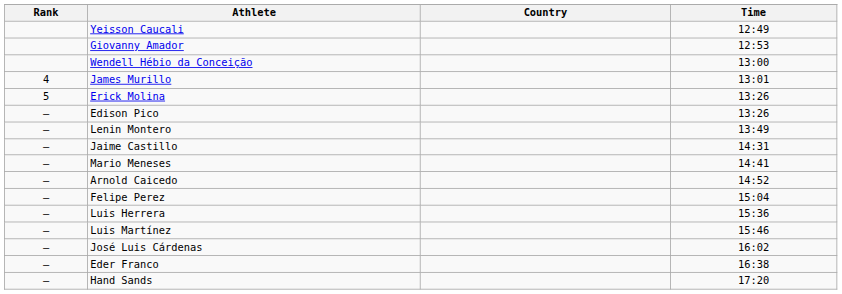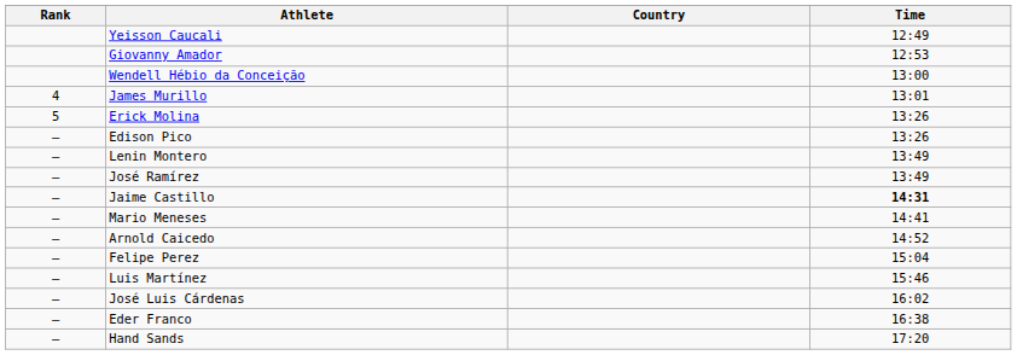 <table class="wikitable sortable" style=" text-align:center; font-size:95%;" width="50%">
 <tr>
 </tr>
 <tr>
 <th width=5%>Rank</th>
 <th width=20%>Athlete</th>
 <th width=15%>Country</th>
 <th width=10%>Time</th>
 </tr>
 <tr>
 <td align=center></td>
 <td align=left><a href='#'>Yeisson Caucali</a></td>
 <td align=left></td>
 <td>12:49</td>
 </tr>
 <tr>
 <td align=center></td>
 <td align=left><a href='#'>Giovanny Amador</a></td>
 <td align=left></td>
 <td>12:53</td>
 </tr>
 <tr>
 <td align=center></td>
 <td align=left><a href='#'>Wendell Hébio da Conceição</a></td>
 <td align=left></td>
 <td>13:00</td>
 </tr>
 <tr>
 <td align=center>4</td>
 <td align=left><a href='#'>James Murillo</a></td>
 <td align=left></td>
 <td>13:01</td>
 </tr>
 <tr>
 <td align=center>5</td>
 <td align=left><a href='#'>Erick Molina</a></td>
 <td align=left></td>
 <td>13:26</td>
 </tr>
 <tr>
 <td align=center>—</td>
 <td align=left>Edison Pico</td>
 <td align=left></td>
 <td>13:26</td>
 </tr>
 <tr>
 <td align=center>—</td>
 <td align=left>Lenin Montero</td>
 <td align=left></td>
 <td>13:49</td>
 </tr>
 <tr>
 <td align=center>—</td>
+<td align=left>José Ramírez</td>
+<td align=left></td>
+<td>13:49</td>
+</tr>
+<tr>
+<td align=center>—</td>
 <td align=left>Jaime Castillo</td>
 <td align=left></td>
-<td>14:31</td>
+<td><strong>14:31</strong></td>
 </tr>
 <tr>
 <td align=center>—</td>
 <td align=left>Mario Meneses</td>
 <td align=left></td>
 <td>14:41</td>
 </tr>
 <tr>
 <td align=center>—</td>
 <td align=left>Arnold Caicedo</td>
 <td align=left></td>
 <td>14:52</td>
 </tr>
 <tr>
 <td align=center>—</td>
 <td align=left>Felipe Perez</td>
 <td align=left></td>
 <td>15:04</td>
-</tr>
-<tr>
-<td align=center>—</td>
-<td align=left>Luis Herrera</td>
-<td align=left></td>
-<td>15:36</td>
 </tr>
 <tr>
 <td align=center>—</td>
 <td align=left>Luis Martínez</td>
 <td align=left></td>
 <td>15:46</td>
 </tr>
 <tr>
 <td align=center>—</td>
 <td align=left>José Luis Cárdenas</td>
 <td align=left></td>
 <td>16:02</td>
 </tr>
 <tr>
 <td align=center>—</td>
 <td align=left>Eder Franco</td>
 <td align=left></td>
 <td>16:38</td>
 </tr>
 <tr>
 <td align=center>—</td>
 <td align=left>Hand Sands</td>
 <td align=left></td>
 <td>17:20</td>
 </tr>
 </table>
